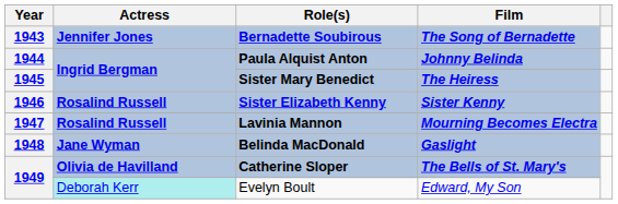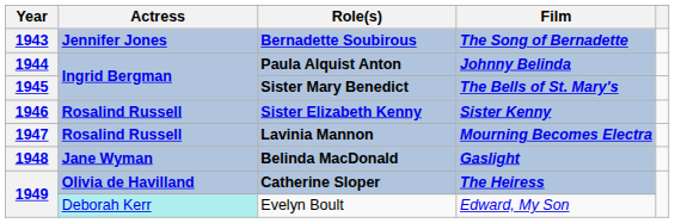 <table class="wikitable sortable">
 <tr>
 <th scope="col" style="width:8%;">Year</th>
 <th scope="col" style="width:30%;">Actress</th>
 <th scope="col" style="width:30%;">Role(s)</th>
 <th scope="col" style="width:30%;">Film</th>
 <th scope="col" style="width:2%;" class="unsortable"></th>
 </tr>
 <tr>
 <th style="text-align:center;"><a href='#'>1943</a></th>
 <td style="background:#B0C4DE;"><strong><a href='#'>Jennifer Jones</a></strong></td>
 <td style="background:#B0C4DE;"><strong><a href='#'>Bernadette Soubirous</a></strong></td>
 <td style="background:#B0C4DE;"><strong><em><a href='#'>The Song of Bernadette</a></em></strong></td>
 <td rowspan=1></td>
 </tr>
 <tr>
 <th style="text-align:center;"><a href='#'>1944</a></th>
 <td rowspan="2" style="background:#B0C4DE;"><strong><a href='#'>Ingrid Bergman</a></strong></td>
 <td style="background:#B0C4DE;"><strong>Paula Alquist Anton</strong></td>
 <td style="background:#B0C4DE;"><strong><em><a href='#'>Johnny Belinda</a></em></strong></td>
 <td rowspan=1></td>
 </tr>
 <tr>
 <th style="text-align:center;"><a href='#'>1945</a></th>
 <td style="background:#B0C4DE;"><strong>Sister Mary Benedict</strong></td>
-<td style="background:#B0C4DE;"><strong><em><a href='#'>The Heiress</a></em></strong></td>
+<td style="background:#B0C4DE;"><strong><em><a href='#'>The Bells of St. Mary's</a></em></strong></td>
 <td rowspan=1></td>
 </tr>
 <tr>
 <th style="text-align:center;"><a href='#'>1946</a></th>
 <td style="background:#B0C4DE;"><strong><a href='#'>Rosalind Russell</a></strong></td>
 <td style="background:#B0C4DE;"><strong><a href='#'>Sister Elizabeth Kenny</a></strong></td>
 <td style="background:#B0C4DE;"><strong><em><a href='#'>Sister Kenny</a></em></strong></td>
 <td rowspan=1></td>
 </tr>
 <tr>
 <th style="text-align:center;"><a href='#'>1947</a></th>
 <td style="background:#B0C4DE;"><strong><a href='#'>Rosalind Russell</a></strong></td>
 <td style="background:#B0C4DE;"><strong>Lavinia Mannon</strong></td>
 <td style="background:#B0C4DE;"><strong><em><a href='#'>Mourning Becomes Electra</a></em></strong></td>
 <td rowspan=1></td>
 </tr>
 <tr>
 <th style="text-align:center;"><a href='#'>1948</a></th>
 <td style="background:#B0C4DE;"><strong><a href='#'>Jane Wyman</a></strong></td>
 <td style="background:#B0C4DE;"><strong>Belinda MacDonald</strong></td>
 <td style="background:#B0C4DE;"><strong><em><a href='#'>Gaslight</a></em></strong></td>
 <td rowspan=1></td>
 </tr>
 <tr>
 <th rowspan="2" style="text-align:center;"><a href='#'>1949</a></th>
 <td style="background:#B0C4DE;"><strong><a href='#'>Olivia de Havilland</a></strong></td>
 <td style="background:#B0C4DE;"><strong>Catherine Sloper</strong></td>
-<td style="background:#B0C4DE;"><strong><em><a href='#'>The Bells of St. Mary's</a></em></strong></td>
+<td style="background:#B0C4DE;"><strong><em><a href='#'>The Heiress</a></em></strong></td>
 <td rowspan=2></td>
 </tr>
 <tr>
 <td style="background: paleturquoise;"><a href='#'>Deborah Kerr</a></td>
 <td>Evelyn Boult</td>
 <td><em><a href='#'>Edward, My Son</a></em></td>
 </tr>
 </table>
